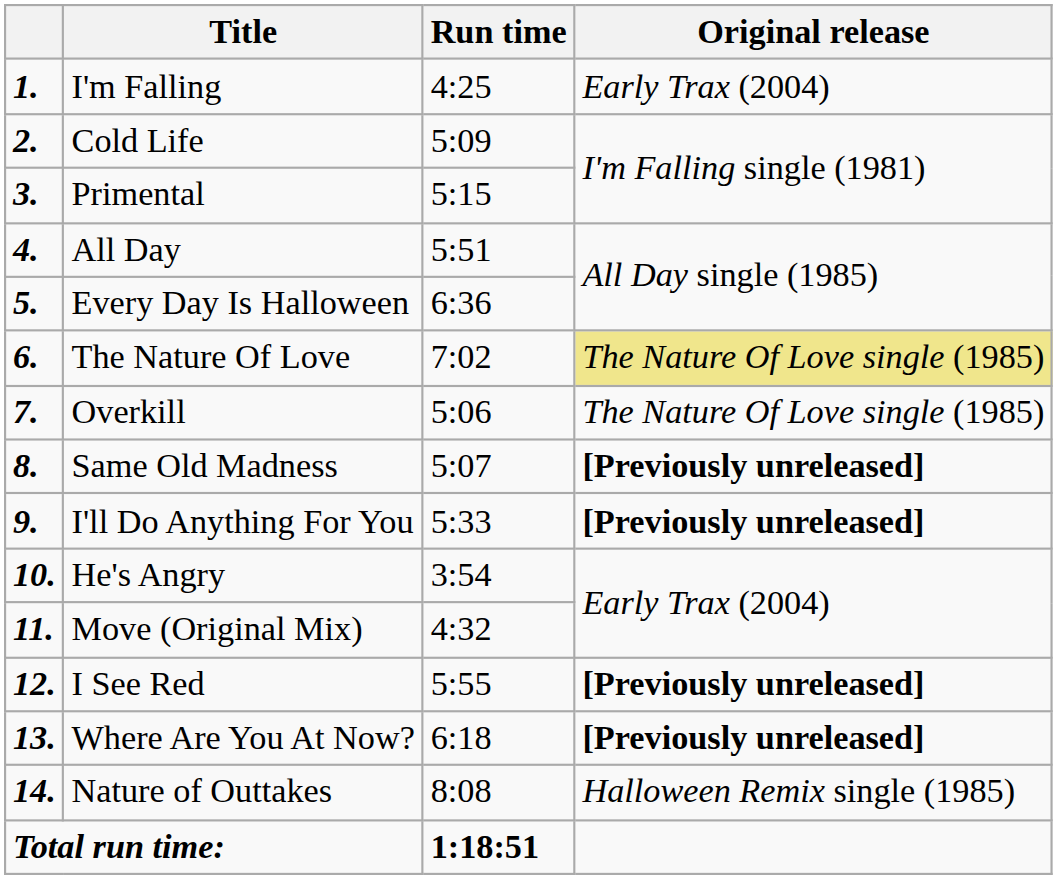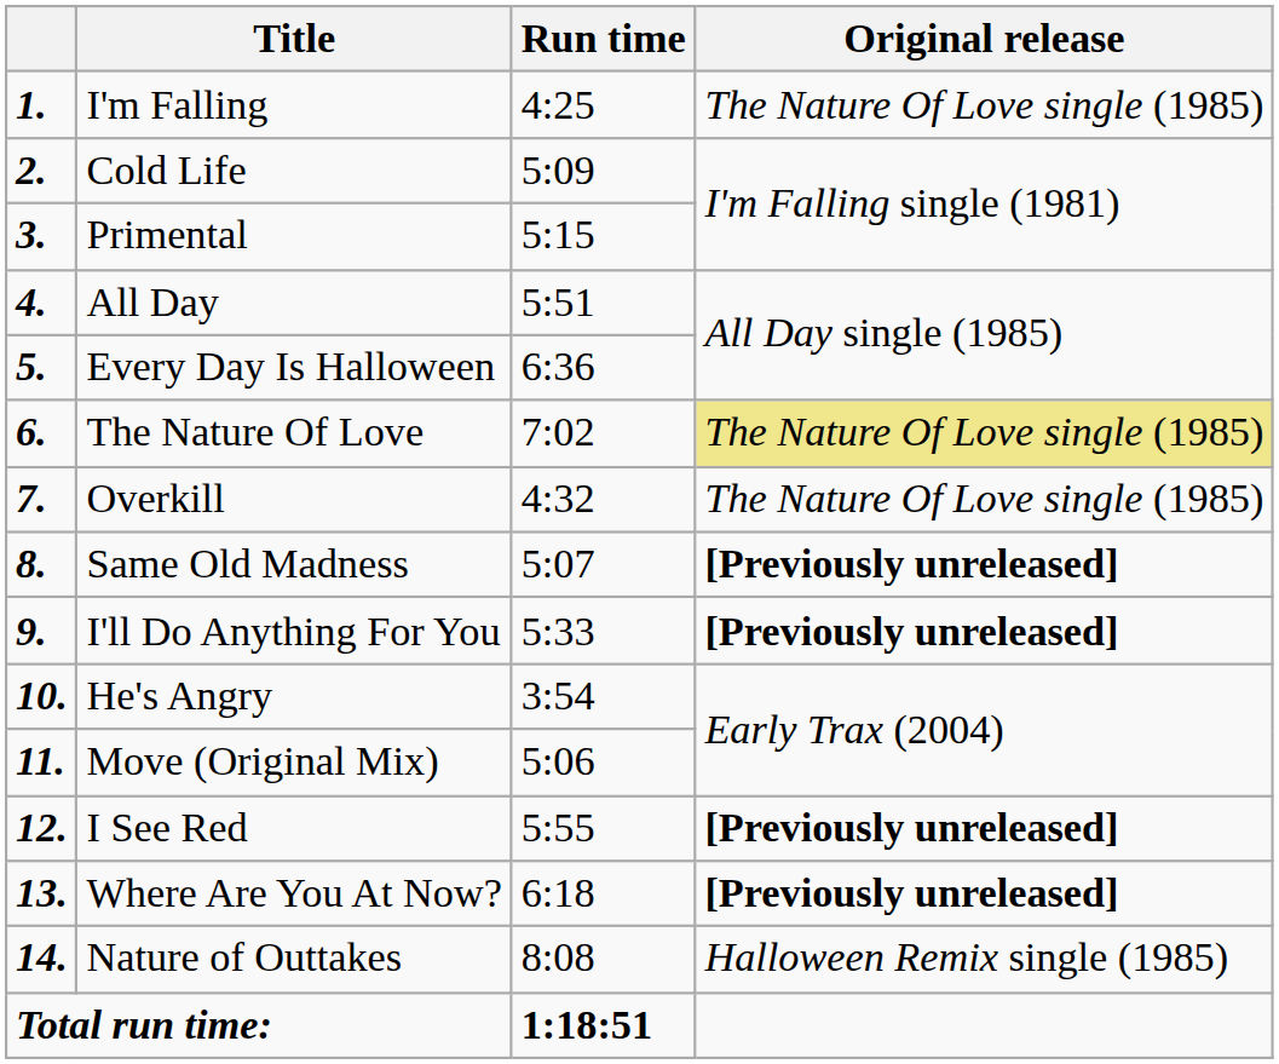 <table class="wikitable sortable">
 <tr>
 <th></th>
 <th>Title</th>
 <th>Run time</th>
 <th>Original release</th>
 </tr>
 <tr>
 <td><strong><em>1.</em></strong></td>
 <td>I'm Falling</td>
 <td>4:25</td>
-<td><em>Early Trax</em> (2004)</td>
+<td><em>The Nature Of Love single</em> (1985)</td>
 </tr>
 <tr>
 <td><strong><em>2.</em></strong></td>
 <td>Cold Life</td>
 <td>5:09</td>
 <td rowspan="2"><em>I'm Falling</em> single (1981)</td>
 </tr>
 <tr>
 <td><strong><em>3.</em></strong></td>
 <td>Primental</td>
 <td>5:15</td>
 </tr>
 <tr>
 <td><strong><em>4.</em></strong></td>
 <td>All Day</td>
 <td>5:51</td>
 <td rowspan="2"><em>All Day</em> single (1985)</td>
 </tr>
 <tr>
 <td><strong><em>5.</em></strong></td>
 <td>Every Day Is Halloween</td>
 <td>6:36</td>
 </tr>
 <tr>
 <td><strong><em>6.</em></strong></td>
 <td>The Nature Of Love</td>
 <td>7:02</td>
 <td style="background: khaki;"><em>The Nature Of Love single</em> (1985)</td>
 </tr>
 <tr>
 <td><strong><em>7.</em></strong></td>
 <td>Overkill</td>
-<td>5:06</td>
+<td>4:32</td>
 <td><em>The Nature Of Love single</em> (1985)</td>
 </tr>
 <tr>
 <td><strong><em>8.</em></strong></td>
 <td>Same Old Madness</td>
 <td>5:07</td>
 <td><strong>[Previously unreleased]</strong></td>
 </tr>
 <tr>
 <td><strong><em>9.</em></strong></td>
 <td>I'll Do Anything For You</td>
 <td>5:33</td>
 <td><strong>[Previously unreleased]</strong></td>
 </tr>
 <tr>
 <td><strong><em>10.</em></strong></td>
 <td>He's Angry</td>
 <td>3:54</td>
 <td rowspan="2"><em>Early Trax</em> (2004)</td>
 </tr>
 <tr>
 <td><strong><em>11.</em></strong></td>
 <td>Move (Original Mix)</td>
-<td>4:32</td>
+<td>5:06</td>
 </tr>
 <tr>
 <td><strong><em>12.</em></strong></td>
 <td>I See Red</td>
 <td>5:55</td>
 <td><strong>[Previously unreleased]</strong></td>
 </tr>
 <tr>
 <td><strong><em>13.</em></strong></td>
 <td>Where Are You At Now?</td>
 <td>6:18</td>
 <td><strong>[Previously unreleased]</strong></td>
 </tr>
 <tr>
 <td><strong><em>14.</em></strong></td>
 <td>Nature of Outtakes</td>
 <td>8:08</td>
 <td><em>Halloween Remix</em> single (1985)</td>
 </tr>
 <tr>
 <td colspan="2"><strong><em>Total run time:</em></strong></td>
 <td><strong>1:18:51</strong></td>
 <td></td>
 </tr>
 </table>
